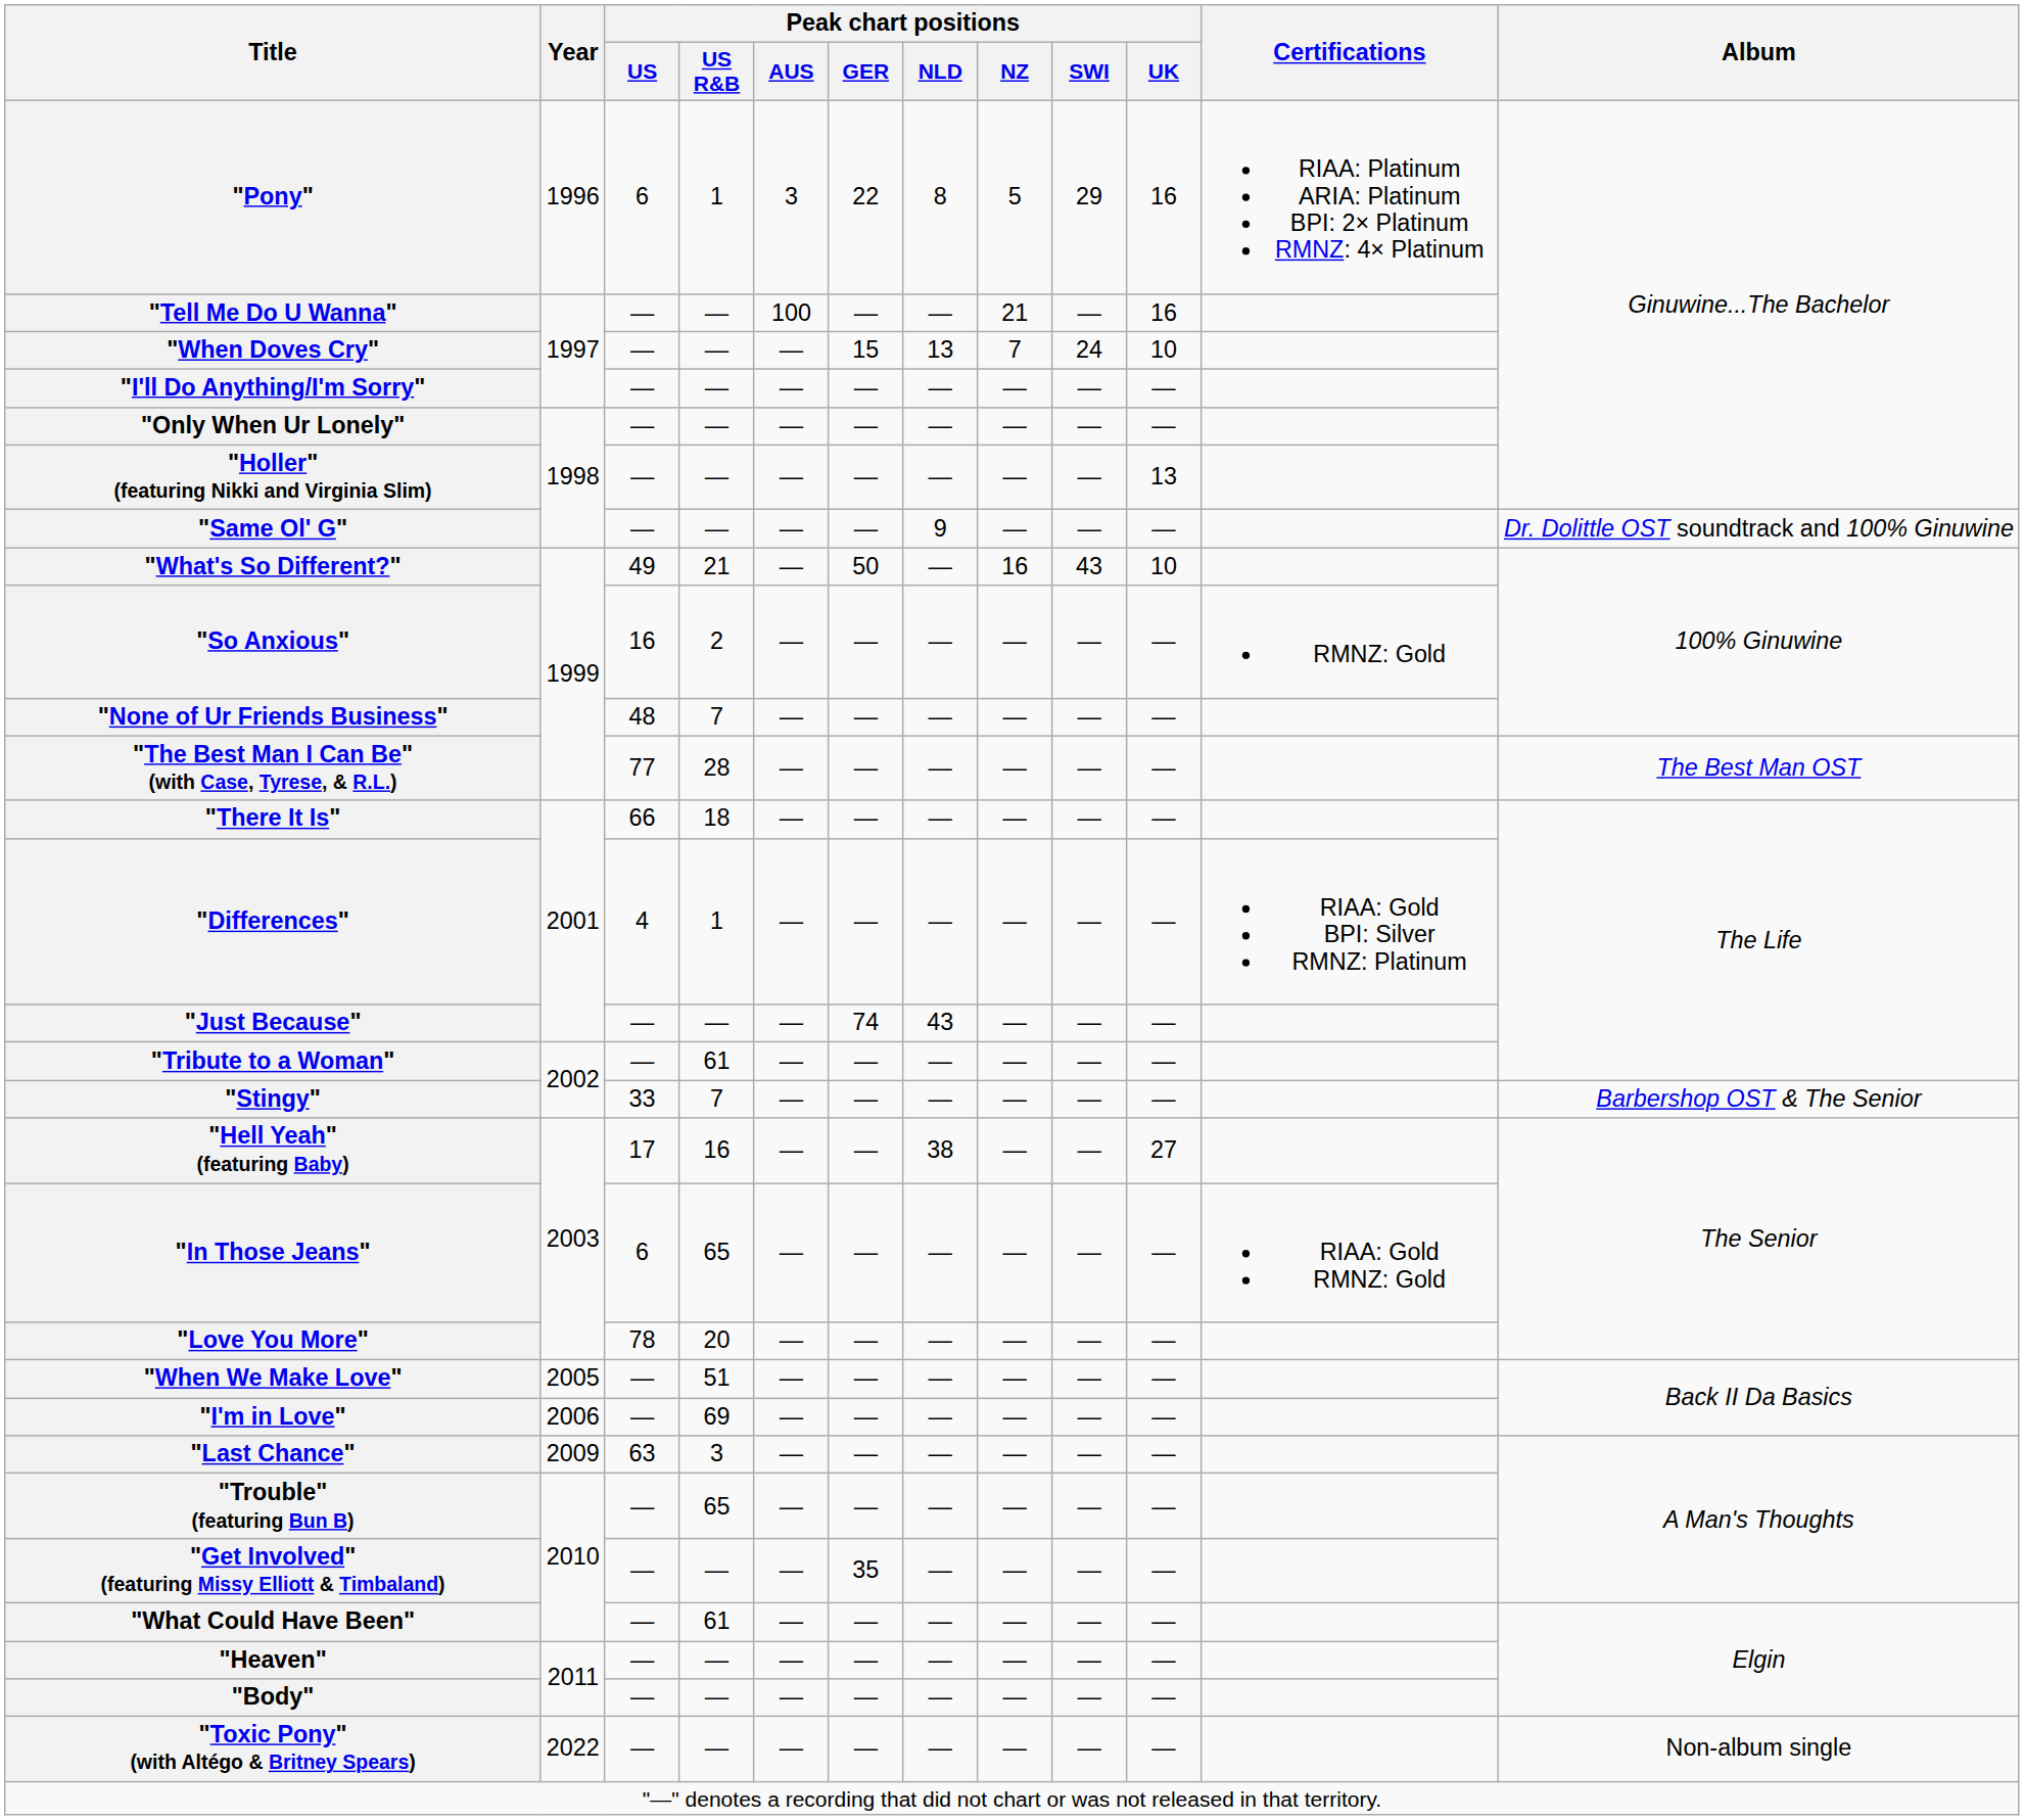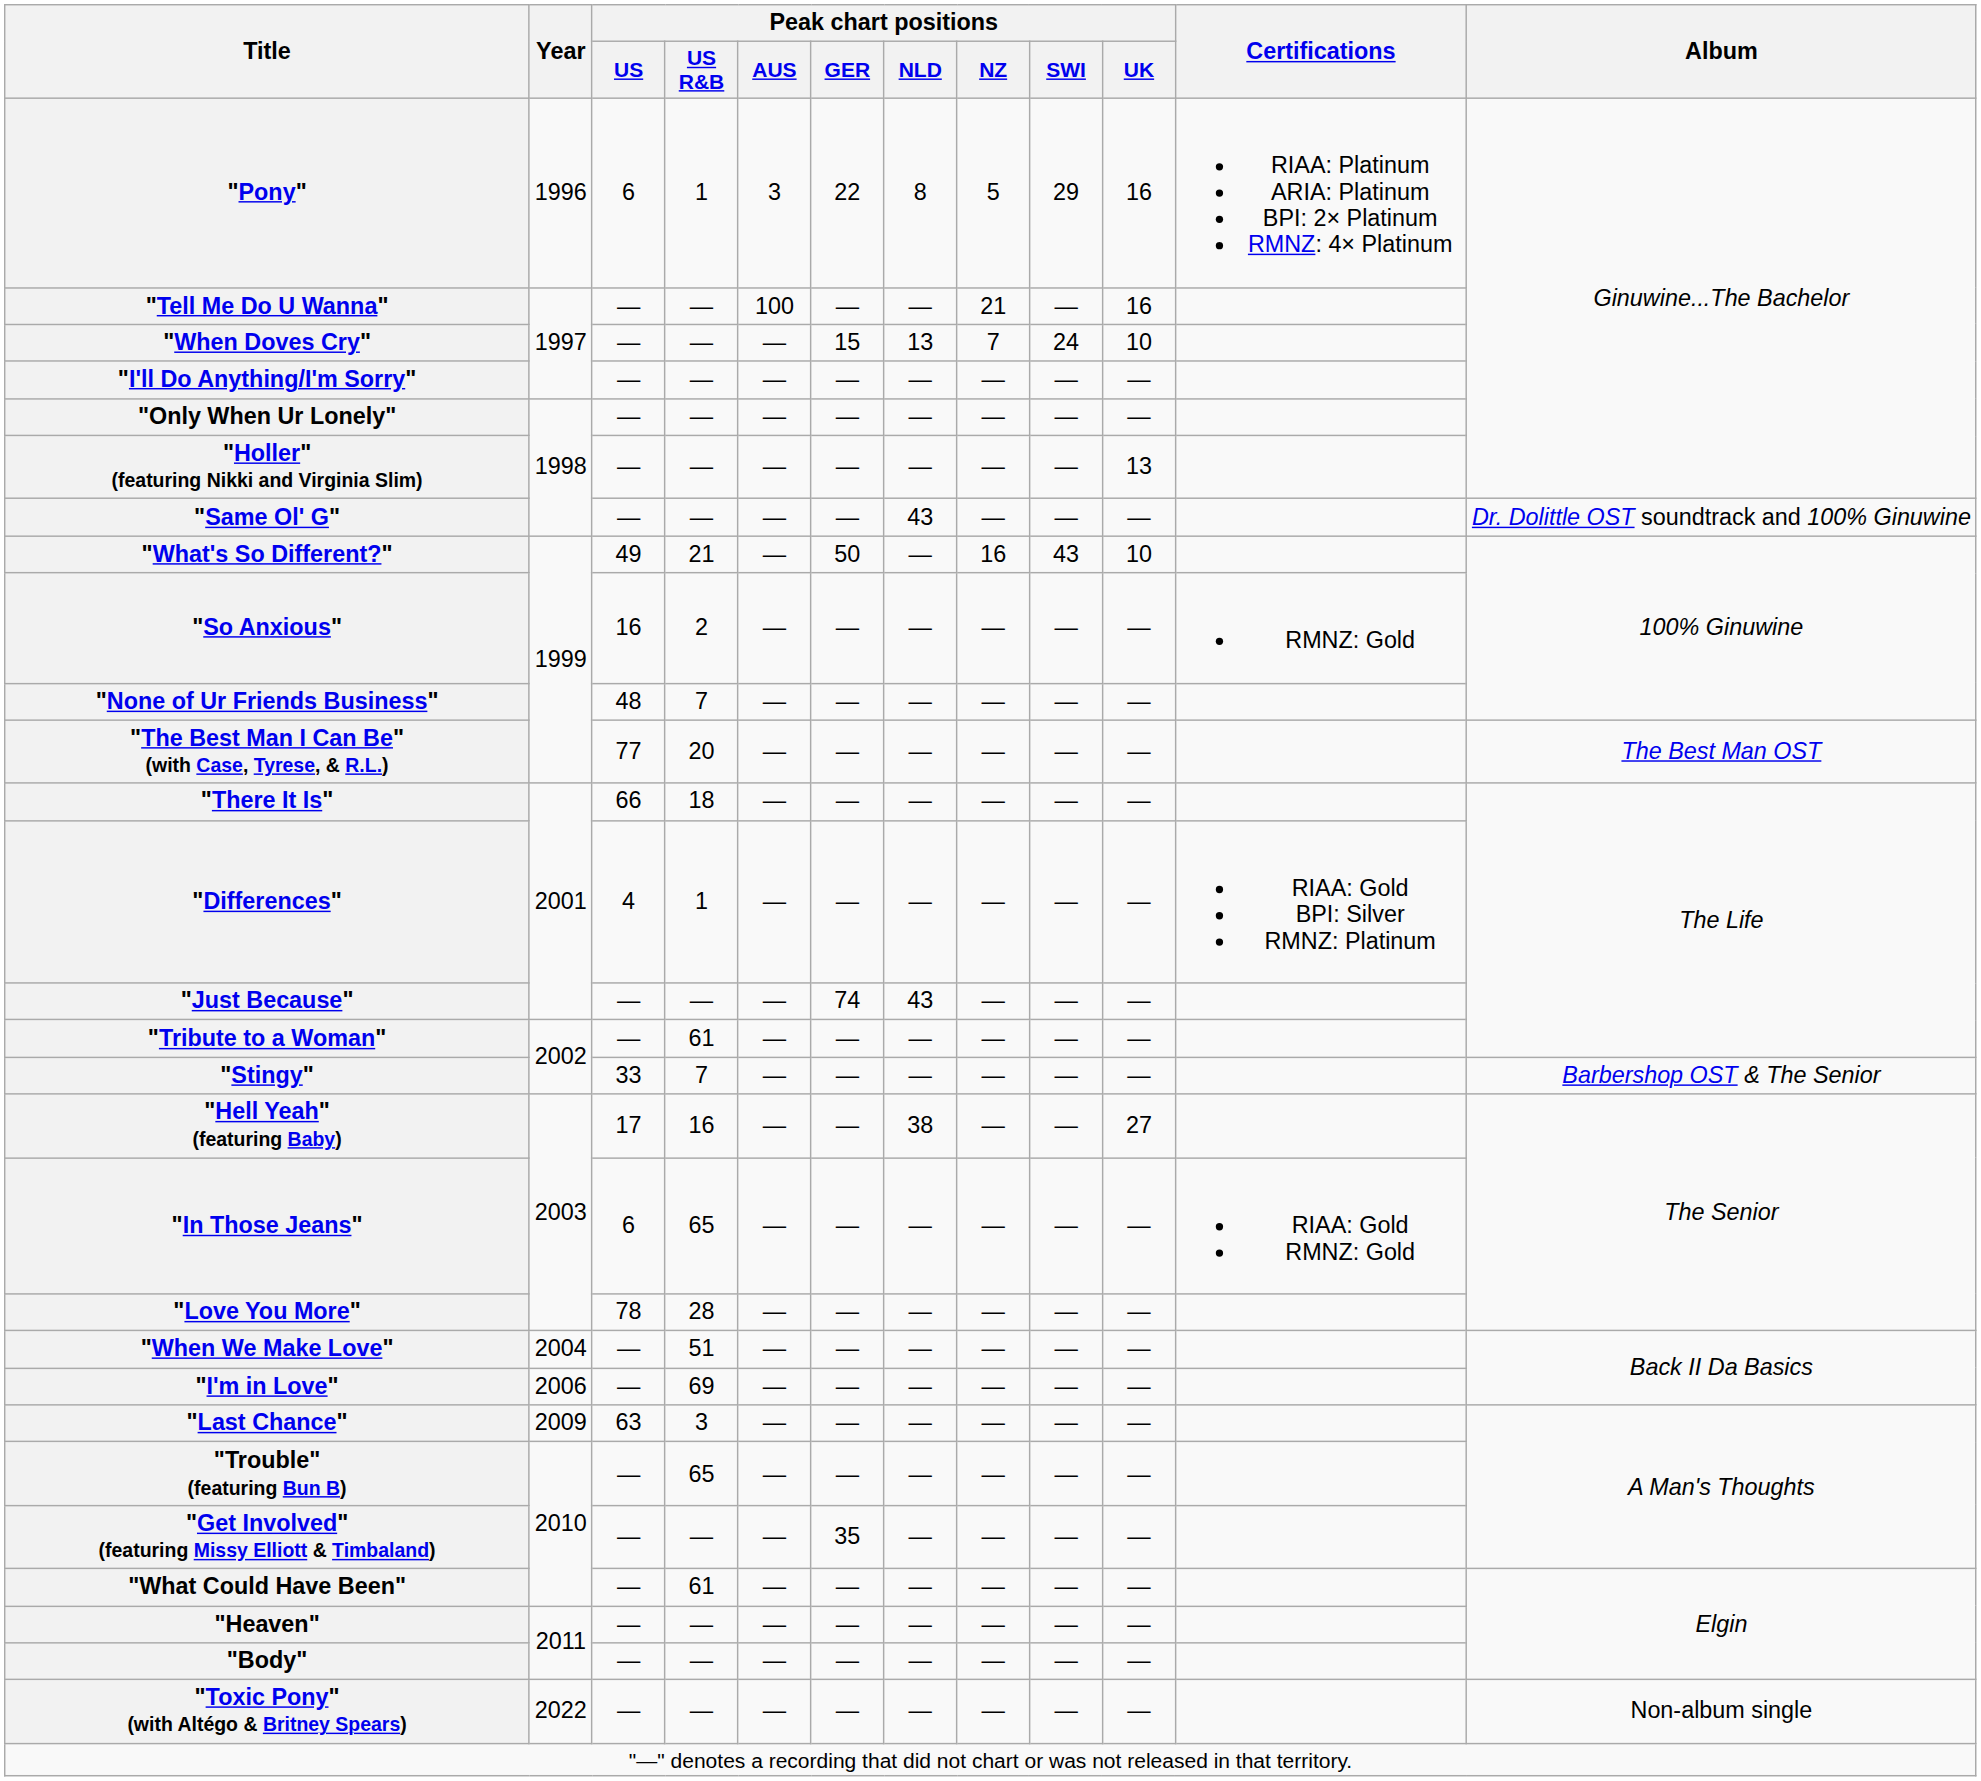 <table class="wikitable plainrowheaders" style="text-align:center;" border="1">
 <tr>
 <th scope="col" rowspan="2" style="width:22em;">Title</th>
 <th scope="col" rowspan="2">Year</th>
 <th scope="col" colspan="8">Peak chart positions</th>
 <th scope="col" rowspan="2" style="width:12em;"><a href='#'>Certifications</a></th>
 <th scope="col" rowspan="2">Album</th>
 </tr>
 <tr>
 <th scope="col" style="width:3em;font-size:90%;"><a href='#'>US</a><br></th>
 <th scope="col" style="width:3em;font-size:90%;"><a href='#'>US <br>R&B</a><br></th>
 <th scope="col" style="width:3em;font-size:90%;"><a href='#'>AUS</a><br></th>
 <th scope="col" style="width:3em;font-size:90%;"><a href='#'>GER</a><br></th>
 <th scope="col" style="width:3em;font-size:90%;"><a href='#'>NLD</a><br></th>
 <th scope="col" style="width:3em;font-size:90%;"><a href='#'>NZ</a><br></th>
 <th scope="col" style="width:3em;font-size:90%;"><a href='#'>SWI</a><br></th>
 <th scope="col" style="width:3em;font-size:90%;"><a href='#'>UK</a><br></th>
 </tr>
 <tr>
 <th scope="row">"<a href='#'>Pony</a>"</th>
 <td>1996</td>
 <td>6</td>
 <td>1</td>
 <td>3</td>
 <td>22</td>
 <td>8</td>
 <td>5</td>
 <td>29</td>
 <td>16</td>
 <td><br><ul><li>RIAA: Platinum</li><li>ARIA: Platinum</li><li>BPI: 2× Platinum</li><li><a href='#'>RMNZ</a>: 4× Platinum</li></ul></td>
 <td rowspan="6"><em>Ginuwine...The Bachelor</em></td>
 </tr>
 <tr>
 <th scope="row">"<a href='#'>Tell Me Do U Wanna</a>"</th>
 <td rowspan="3">1997</td>
 <td>—</td>
 <td>—</td>
 <td>100</td>
 <td>—</td>
 <td>—</td>
 <td>21</td>
 <td>—</td>
 <td>16</td>
 <td></td>
 </tr>
 <tr>
 <th scope="row">"<a href='#'>When Doves Cry</a>"</th>
 <td>—</td>
 <td>—</td>
 <td>—</td>
 <td>15</td>
 <td>13</td>
 <td>7</td>
 <td>24</td>
 <td>10</td>
 <td></td>
 </tr>
 <tr>
 <th scope="row">"<a href='#'>I'll Do Anything/I'm Sorry</a>"</th>
 <td>—</td>
 <td>—</td>
 <td>—</td>
 <td>—</td>
 <td>—</td>
 <td>—</td>
 <td>—</td>
 <td>—</td>
 <td></td>
 </tr>
 <tr>
 <th scope="row">"Only When Ur Lonely"</th>
 <td rowspan="3">1998</td>
 <td>—</td>
 <td>—</td>
 <td>—</td>
 <td>—</td>
 <td>—</td>
 <td>—</td>
 <td>—</td>
 <td>—</td>
 <td></td>
 </tr>
 <tr>
 <th scope="row">"<a href='#'>Holler</a>" <br> <small>(featuring Nikki and Virginia Slim)</small></th>
 <td>—</td>
 <td>—</td>
 <td>—</td>
 <td>—</td>
 <td>—</td>
 <td>—</td>
 <td>—</td>
 <td>13</td>
 <td></td>
 </tr>
 <tr>
 <th scope="row">"<a href='#'>Same Ol' G</a>"</th>
 <td>—</td>
 <td>—</td>
 <td>—</td>
 <td>—</td>
-<td>9</td>
+<td>43</td>
 <td>—</td>
 <td>—</td>
 <td>—</td>
 <td></td>
 <td><em><a href='#'>Dr. Dolittle OST</a></em> soundtrack and <em>100% Ginuwine</em></td>
 </tr>
 <tr>
 <th scope="row">"<a href='#'>What's So Different?</a>"</th>
 <td rowspan="4">1999</td>
 <td>49</td>
 <td>21</td>
 <td>—</td>
 <td>50</td>
 <td>—</td>
 <td>16</td>
 <td>43</td>
 <td>10</td>
 <td></td>
 <td rowspan="3"><em>100% Ginuwine</em></td>
 </tr>
 <tr>
 <th scope="row">"<a href='#'>So Anxious</a>"</th>
 <td>16</td>
 <td>2</td>
 <td>—</td>
 <td>—</td>
 <td>—</td>
 <td>—</td>
 <td>—</td>
 <td>—</td>
 <td><br><ul><li>RMNZ: Gold</li></ul></td>
 </tr>
 <tr>
 <th scope="row">"<a href='#'>None of Ur Friends Business</a>"</th>
 <td>48</td>
 <td>7</td>
 <td>—</td>
 <td>—</td>
 <td>—</td>
 <td>—</td>
 <td>—</td>
 <td>—</td>
 <td></td>
 </tr>
 <tr>
 <th scope="row">"<a href='#'>The Best Man I Can Be</a>" <br> <small>(with <a href='#'>Case</a>, <a href='#'>Tyrese</a>, & <a href='#'>R.L.</a>)</small></th>
 <td>77</td>
-<td>28</td>
+<td>20</td>
 <td>—</td>
 <td>—</td>
 <td>—</td>
 <td>—</td>
 <td>—</td>
 <td>—</td>
 <td></td>
 <td><em><a href='#'>The Best Man OST</a></em></td>
 </tr>
 <tr>
 <th scope="row">"<a href='#'>There It Is</a>"</th>
 <td rowspan="3">2001</td>
 <td>66</td>
 <td>18</td>
 <td>—</td>
 <td>—</td>
 <td>—</td>
 <td>—</td>
 <td>—</td>
 <td>—</td>
 <td></td>
 <td rowspan="4"><em>The Life</em></td>
 </tr>
 <tr>
 <th scope="row">"<a href='#'>Differences</a>"</th>
 <td>4</td>
 <td>1</td>
 <td>—</td>
 <td>—</td>
 <td>—</td>
 <td>—</td>
 <td>—</td>
 <td>—</td>
 <td><br><ul><li>RIAA: Gold</li><li>BPI: Silver</li><li>RMNZ: Platinum</li></ul></td>
 </tr>
 <tr>
 <th scope="row">"<a href='#'>Just Because</a>"</th>
 <td>—</td>
 <td>—</td>
 <td>—</td>
 <td>74</td>
 <td>43</td>
 <td>—</td>
 <td>—</td>
 <td>—</td>
 <td></td>
 </tr>
 <tr>
 <th scope="row">"<a href='#'>Tribute to a Woman</a>"</th>
 <td rowspan="2">2002</td>
 <td>—</td>
 <td>61</td>
 <td>—</td>
 <td>—</td>
 <td>—</td>
 <td>—</td>
 <td>—</td>
 <td>—</td>
 <td></td>
 </tr>
 <tr>
 <th scope="row">"<a href='#'>Stingy</a>"</th>
 <td>33</td>
 <td>7</td>
 <td>—</td>
 <td>—</td>
 <td>—</td>
 <td>—</td>
 <td>—</td>
 <td>—</td>
 <td></td>
 <td><em><a href='#'>Barbershop OST</a> & The Senior</em></td>
 </tr>
 <tr>
 <th scope="row">"<a href='#'>Hell Yeah</a>" <br> <small>(featuring <a href='#'>Baby</a>)</small></th>
 <td rowspan="3">2003</td>
 <td>17</td>
 <td>16</td>
 <td>—</td>
 <td>—</td>
 <td>38</td>
 <td>—</td>
 <td>—</td>
 <td>27</td>
 <td></td>
 <td rowspan="3"><em>The Senior</em></td>
 </tr>
 <tr>
 <th scope="row">"<a href='#'>In Those Jeans</a>"</th>
 <td>6</td>
 <td>65</td>
 <td>—</td>
 <td>—</td>
 <td>—</td>
 <td>—</td>
 <td>—</td>
 <td>—</td>
 <td><br><ul><li>RIAA: Gold</li><li>RMNZ: Gold</li></ul></td>
 </tr>
 <tr>
 <th scope="row">"<a href='#'>Love You More</a>"</th>
 <td>78</td>
-<td>20</td>
+<td>28</td>
 <td>—</td>
 <td>—</td>
 <td>—</td>
 <td>—</td>
 <td>—</td>
 <td>—</td>
 <td></td>
 </tr>
 <tr>
 <th scope="row">"<a href='#'>When We Make Love</a>"</th>
-<td>2005</td>
+<td>2004</td>
 <td>—</td>
 <td>51</td>
 <td>—</td>
 <td>—</td>
 <td>—</td>
 <td>—</td>
 <td>—</td>
 <td>—</td>
 <td></td>
 <td rowspan="2"><em>Back II Da Basics</em></td>
 </tr>
 <tr>
 <th scope="row">"<a href='#'>I'm in Love</a>"</th>
 <td>2006</td>
 <td>—</td>
 <td>69</td>
 <td>—</td>
 <td>—</td>
 <td>—</td>
 <td>—</td>
 <td>—</td>
 <td>—</td>
 <td></td>
 </tr>
 <tr>
 <th scope="row">"<a href='#'>Last Chance</a>"</th>
 <td>2009</td>
 <td>63</td>
 <td>3</td>
 <td>—</td>
 <td>—</td>
 <td>—</td>
 <td>—</td>
 <td>—</td>
 <td>—</td>
 <td></td>
 <td rowspan="3"><em>A Man's Thoughts</em></td>
 </tr>
 <tr>
 <th scope="row">"Trouble" <br> <small>(featuring <a href='#'>Bun B</a>)</small></th>
 <td rowspan="3">2010</td>
 <td>—</td>
 <td>65</td>
 <td>—</td>
 <td>—</td>
 <td>—</td>
 <td>—</td>
 <td>—</td>
 <td>—</td>
 <td></td>
 </tr>
 <tr>
 <th scope="row">"<a href='#'>Get Involved</a>" <br> <small>(featuring <a href='#'>Missy Elliott</a> & <a href='#'>Timbaland</a>)</small></th>
 <td>—</td>
 <td>—</td>
 <td>—</td>
 <td>35</td>
 <td>—</td>
 <td>—</td>
 <td>—</td>
 <td>—</td>
 <td></td>
 </tr>
 <tr>
 <th scope="row">"What Could Have Been"</th>
 <td>—</td>
 <td>61</td>
 <td>—</td>
 <td>—</td>
 <td>—</td>
 <td>—</td>
 <td>—</td>
 <td>—</td>
 <td></td>
 <td rowspan="3"><em>Elgin</em></td>
 </tr>
 <tr>
 <th scope="row">"Heaven"</th>
 <td rowspan="2">2011</td>
 <td>—</td>
 <td>—</td>
 <td>—</td>
 <td>—</td>
 <td>—</td>
 <td>—</td>
 <td>—</td>
 <td>—</td>
 <td></td>
 </tr>
 <tr>
 <th scope="row">"Body"</th>
 <td>—</td>
 <td>—</td>
 <td>—</td>
 <td>—</td>
 <td>—</td>
 <td>—</td>
 <td>—</td>
 <td>—</td>
 <td></td>
 </tr>
 <tr>
 <th scope="row">"<a href='#'>Toxic Pony</a>"<br><small>(with Altégo & <a href='#'>Britney Spears</a>)</small></th>
 <td>2022</td>
 <td>—</td>
 <td>—</td>
 <td>—</td>
 <td>—</td>
 <td>—</td>
 <td>—</td>
 <td>—</td>
 <td>—</td>
 <td></td>
 <td>Non-album single</td>
 </tr>
 <tr>
 <td colspan="14" style="font-size:90%">"—" denotes a recording that did not chart or was not released in that territory.</td>
 </tr>
 </table>
